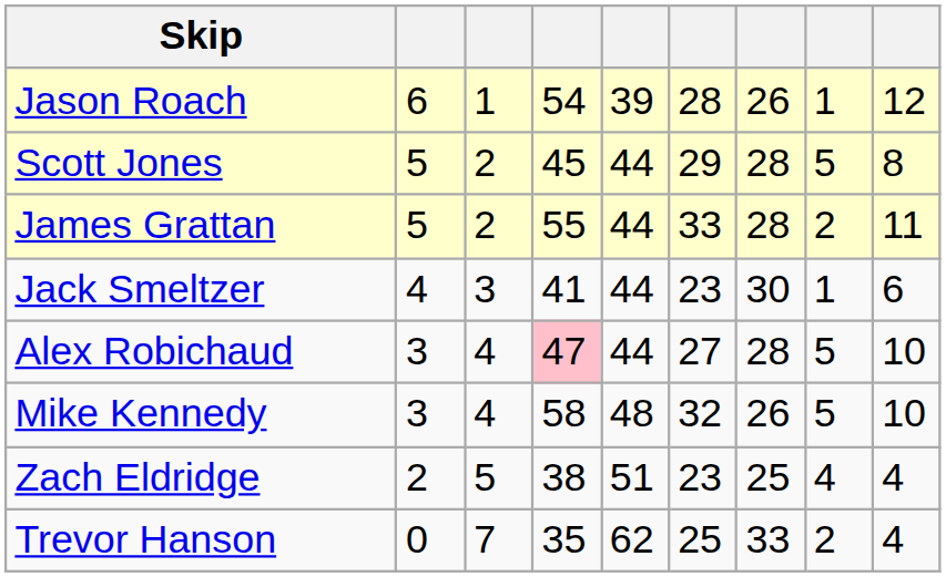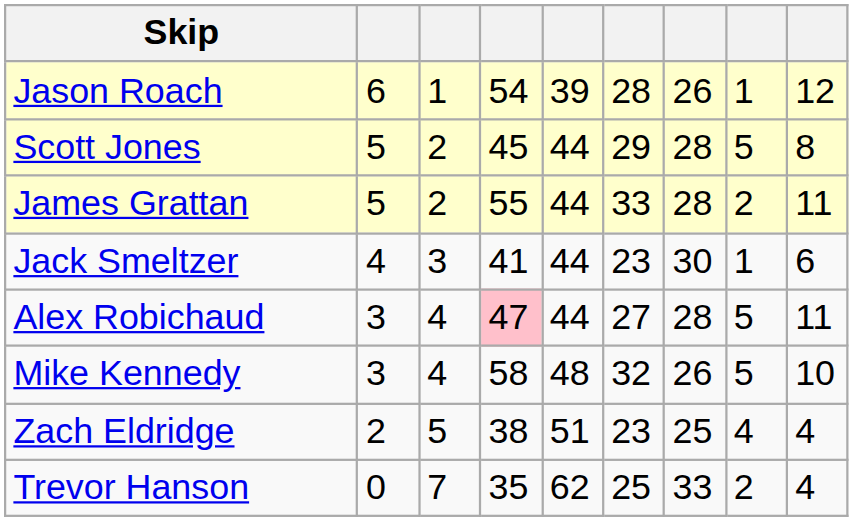 <table class=wikitable>
 <tr>
 <th width=150>Skip</th>
 <th width=20></th>
 <th width=20></th>
 <th width=20></th>
 <th width=20></th>
 <th width=20></th>
 <th width=20></th>
 <th width=20></th>
 <th width=20></th>
 </tr>
 <tr bgcolor=#ffffcc>
 <td><a href='#'>Jason Roach</a></td>
 <td>6</td>
 <td>1</td>
 <td>54</td>
 <td>39</td>
 <td>28</td>
 <td>26</td>
 <td>1</td>
 <td>12</td>
 </tr>
 <tr bgcolor=#ffffcc>
 <td><a href='#'>Scott Jones</a></td>
 <td>5</td>
 <td>2</td>
 <td>45</td>
 <td>44</td>
 <td>29</td>
 <td>28</td>
 <td>5</td>
 <td>8</td>
 </tr>
 <tr bgcolor=#ffffcc>
 <td><a href='#'>James Grattan</a></td>
 <td>5</td>
 <td>2</td>
 <td>55</td>
 <td>44</td>
 <td>33</td>
 <td>28</td>
 <td>2</td>
 <td>11</td>
 </tr>
 <tr>
 <td><a href='#'>Jack Smeltzer</a></td>
 <td>4</td>
 <td>3</td>
 <td>41</td>
 <td>44</td>
 <td>23</td>
 <td>30</td>
 <td>1</td>
 <td>6</td>
 </tr>
 <tr>
 <td><a href='#'>Alex Robichaud</a></td>
 <td>3</td>
 <td>4</td>
 <td style="background: pink;">47</td>
 <td>44</td>
 <td>27</td>
 <td>28</td>
 <td>5</td>
-<td>10</td>
+<td>11</td>
 </tr>
 <tr>
 <td><a href='#'>Mike Kennedy</a></td>
 <td>3</td>
 <td>4</td>
 <td>58</td>
 <td>48</td>
 <td>32</td>
 <td>26</td>
 <td>5</td>
 <td>10</td>
 </tr>
 <tr>
 <td><a href='#'>Zach Eldridge</a></td>
 <td>2</td>
 <td>5</td>
 <td>38</td>
 <td>51</td>
 <td>23</td>
 <td>25</td>
 <td>4</td>
 <td>4</td>
 </tr>
 <tr>
 <td><a href='#'>Trevor Hanson</a></td>
 <td>0</td>
 <td>7</td>
 <td>35</td>
 <td>62</td>
 <td>25</td>
 <td>33</td>
 <td>2</td>
 <td>4</td>
 </tr>
 </table>
